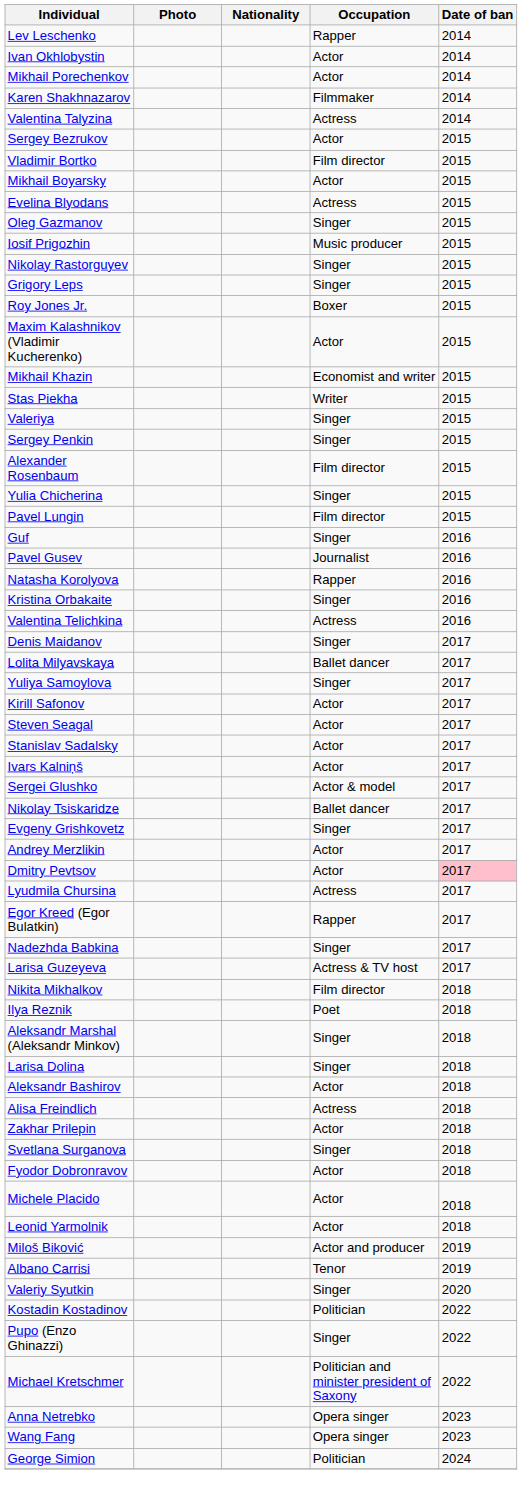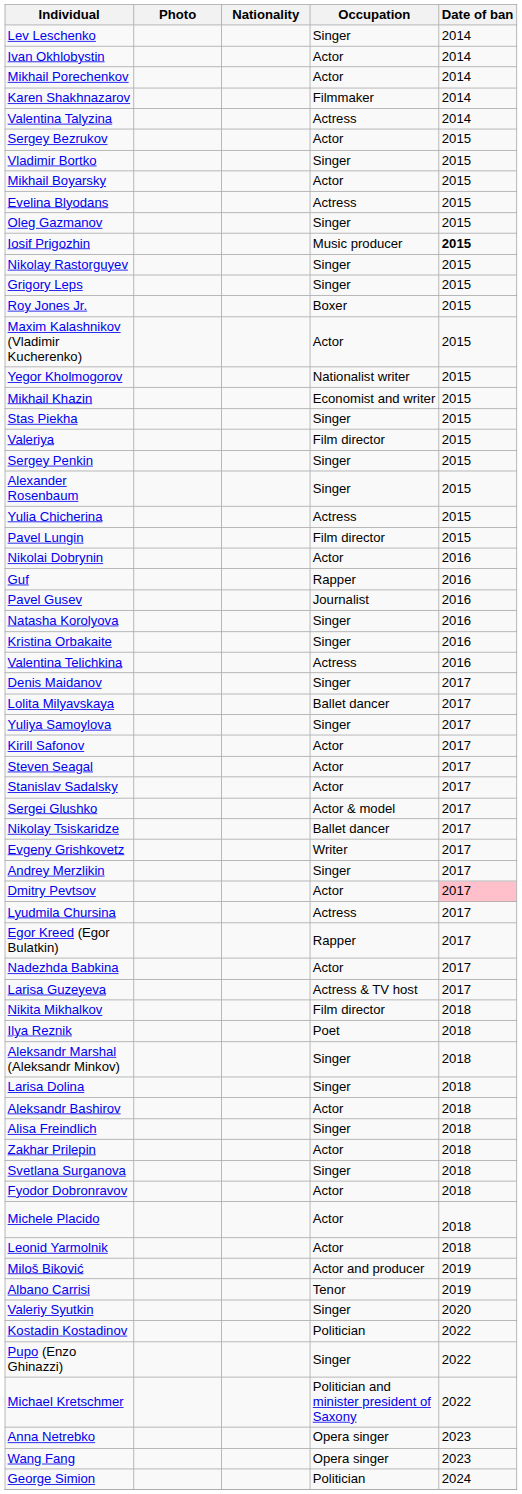 <table class="wikitable sortable" style="margin: 1em auto 1em auto">
 <tr>
 <th width="150">Individual</th>
 <th width="100">Photo</th>
 <th width="100">Nationality</th>
 <th width="150">Occupation</th>
 <th>Date of ban</th>
 </tr>
 <tr>
 <td><a href='#'>Lev Leschenko</a></td>
 <td></td>
 <td></td>
-<td>Rapper</td>
+<td>Singer</td>
 <td>2014</td>
 </tr>
 <tr>
 <td><a href='#'>Ivan Okhlobystin</a></td>
 <td></td>
 <td></td>
 <td>Actor</td>
 <td>2014</td>
 </tr>
 <tr>
 <td><a href='#'>Mikhail Porechenkov</a></td>
 <td></td>
 <td></td>
 <td>Actor</td>
 <td>2014</td>
 </tr>
 <tr>
 <td><a href='#'>Karen Shakhnazarov</a></td>
 <td></td>
 <td></td>
 <td>Filmmaker</td>
 <td>2014</td>
 </tr>
 <tr>
 <td><a href='#'>Valentina Talyzina</a></td>
 <td></td>
 <td></td>
 <td>Actress</td>
 <td>2014</td>
 </tr>
 <tr>
 <td><a href='#'>Sergey Bezrukov</a></td>
 <td></td>
 <td></td>
 <td>Actor</td>
 <td>2015</td>
 </tr>
 <tr>
 <td><a href='#'>Vladimir Bortko</a></td>
 <td></td>
 <td></td>
-<td>Film director</td>
+<td>Singer</td>
 <td>2015</td>
 </tr>
 <tr>
 <td><a href='#'>Mikhail Boyarsky</a></td>
 <td></td>
 <td></td>
 <td>Actor</td>
 <td>2015</td>
 </tr>
 <tr>
 <td><a href='#'>Evelina Blyodans</a></td>
 <td></td>
 <td></td>
 <td>Actress</td>
 <td>2015</td>
 </tr>
 <tr>
 <td><a href='#'>Oleg Gazmanov</a></td>
 <td></td>
 <td></td>
 <td>Singer</td>
 <td>2015</td>
 </tr>
 <tr>
 <td><a href='#'>Iosif Prigozhin</a></td>
 <td></td>
 <td></td>
 <td>Music producer</td>
-<td>2015</td>
+<td><strong>2015</strong></td>
 </tr>
 <tr>
 <td><a href='#'>Nikolay Rastorguyev</a></td>
 <td></td>
 <td></td>
 <td>Singer</td>
 <td>2015</td>
 </tr>
 <tr>
 <td><a href='#'>Grigory Leps</a></td>
 <td></td>
 <td></td>
 <td>Singer</td>
 <td>2015</td>
 </tr>
 <tr>
 <td><a href='#'>Roy Jones Jr.</a></td>
 <td></td>
 <td><br></td>
 <td>Boxer</td>
 <td>2015</td>
 </tr>
 <tr>
 <td><a href='#'>Maxim Kalashnikov</a> (Vladimir Kucherenko)</td>
 <td></td>
 <td></td>
 <td>Actor</td>
 <td>2015</td>
 </tr>
 <tr>
+<td><a href='#'>Yegor Kholmogorov</a></td>
+<td></td>
+<td></td>
+<td>Nationalist writer</td>
+<td>2015</td>
+</tr>
+<tr>
 <td><a href='#'>Mikhail Khazin</a></td>
 <td></td>
 <td></td>
 <td>Economist and writer</td>
 <td>2015</td>
 </tr>
 <tr>
 <td><a href='#'>Stas Piekha</a></td>
 <td></td>
 <td></td>
-<td>Writer</td>
+<td>Singer</td>
 <td>2015</td>
 </tr>
 <tr>
 <td><a href='#'>Valeriya</a></td>
 <td></td>
 <td></td>
-<td>Singer</td>
+<td>Film director</td>
 <td>2015</td>
 </tr>
 <tr>
 <td><a href='#'>Sergey Penkin</a></td>
 <td></td>
 <td></td>
 <td>Singer</td>
 <td>2015</td>
 </tr>
 <tr>
 <td><a href='#'>Alexander Rosenbaum</a></td>
 <td></td>
 <td></td>
-<td>Film director</td>
+<td>Singer</td>
 <td>2015</td>
 </tr>
 <tr>
 <td><a href='#'>Yulia Chicherina</a></td>
 <td></td>
 <td></td>
-<td>Singer</td>
+<td>Actress</td>
 <td>2015</td>
 </tr>
 <tr>
 <td><a href='#'>Pavel Lungin</a></td>
 <td></td>
 <td></td>
 <td>Film director</td>
 <td>2015</td>
 </tr>
 <tr>
+<td><a href='#'>Nikolai Dobrynin</a></td>
+<td></td>
+<td></td>
+<td>Actor</td>
+<td>2016</td>
+</tr>
+<tr>
 <td><a href='#'>Guf</a></td>
 <td></td>
 <td></td>
-<td>Singer</td>
+<td>Rapper</td>
 <td>2016</td>
 </tr>
 <tr>
 <td><a href='#'>Pavel Gusev</a></td>
 <td></td>
 <td></td>
 <td>Journalist</td>
 <td>2016</td>
 </tr>
 <tr>
 <td><a href='#'>Natasha Korolyova</a></td>
 <td></td>
 <td></td>
-<td>Rapper</td>
+<td>Singer</td>
 <td>2016</td>
 </tr>
 <tr>
 <td><a href='#'>Kristina Orbakaite</a></td>
 <td></td>
 <td></td>
 <td>Singer</td>
 <td>2016</td>
 </tr>
 <tr>
 <td><a href='#'>Valentina Telichkina</a></td>
 <td></td>
 <td></td>
 <td>Actress</td>
 <td>2016</td>
 </tr>
 <tr>
 <td><a href='#'>Denis Maidanov</a></td>
 <td></td>
 <td></td>
 <td>Singer</td>
 <td>2017</td>
 </tr>
 <tr>
 <td><a href='#'>Lolita Milyavskaya</a></td>
 <td></td>
 <td></td>
 <td>Ballet dancer</td>
 <td>2017</td>
 </tr>
 <tr>
 <td><a href='#'>Yuliya Samoylova</a></td>
 <td></td>
 <td></td>
 <td>Singer</td>
 <td>2017</td>
 </tr>
 <tr>
 <td><a href='#'>Kirill Safonov</a></td>
 <td></td>
 <td></td>
 <td>Actor</td>
 <td>2017</td>
 </tr>
 <tr>
 <td><a href='#'>Steven Seagal</a></td>
 <td></td>
 <td><br></td>
 <td>Actor</td>
 <td>2017</td>
 </tr>
 <tr>
 <td><a href='#'>Stanislav Sadalsky</a></td>
 <td></td>
 <td></td>
 <td>Actor</td>
 <td>2017</td>
 </tr>
 <tr>
-<td><a href='#'>Ivars Kalniņš</a></td>
-<td></td>
-<td></td>
-<td>Actor</td>
-<td>2017</td>
-</tr>
-<tr>
 <td><a href='#'>Sergei Glushko</a></td>
 <td></td>
 <td></td>
 <td>Actor & model</td>
 <td>2017</td>
 </tr>
 <tr>
 <td><a href='#'>Nikolay Tsiskaridze</a></td>
 <td></td>
 <td></td>
 <td>Ballet dancer</td>
 <td>2017</td>
 </tr>
 <tr>
 <td><a href='#'>Evgeny Grishkovetz</a></td>
 <td></td>
 <td></td>
-<td>Singer</td>
+<td>Writer</td>
 <td>2017</td>
 </tr>
 <tr>
 <td><a href='#'>Andrey Merzlikin</a></td>
 <td></td>
 <td></td>
-<td>Actor</td>
+<td>Singer</td>
 <td>2017</td>
 </tr>
 <tr>
 <td><a href='#'>Dmitry Pevtsov</a></td>
 <td></td>
 <td></td>
 <td>Actor</td>
 <td style="background: pink;">2017</td>
 </tr>
 <tr>
 <td><a href='#'>Lyudmila Chursina</a></td>
 <td></td>
 <td></td>
 <td>Actress</td>
 <td>2017</td>
 </tr>
 <tr>
 <td><a href='#'>Egor Kreed</a> (Egor Bulatkin)</td>
 <td></td>
 <td></td>
 <td>Rapper</td>
 <td>2017</td>
 </tr>
 <tr>
 <td><a href='#'>Nadezhda Babkina</a></td>
 <td></td>
 <td></td>
-<td>Singer</td>
+<td>Actor</td>
 <td>2017</td>
 </tr>
 <tr>
 <td><a href='#'>Larisa Guzeyeva</a></td>
 <td></td>
 <td></td>
 <td>Actress & TV host</td>
 <td>2017</td>
 </tr>
 <tr>
 <td><a href='#'>Nikita Mikhalkov</a></td>
 <td></td>
 <td></td>
 <td>Film director</td>
 <td>2018</td>
 </tr>
 <tr>
 <td><a href='#'>Ilya Reznik</a></td>
 <td></td>
 <td></td>
 <td>Poet</td>
 <td>2018</td>
 </tr>
 <tr>
 <td><a href='#'>Aleksandr Marshal</a> (Aleksandr Minkov)</td>
 <td></td>
 <td></td>
 <td>Singer</td>
 <td>2018</td>
 </tr>
 <tr>
 <td><a href='#'>Larisa Dolina</a></td>
 <td></td>
 <td></td>
 <td>Singer</td>
 <td>2018</td>
 </tr>
 <tr>
 <td><a href='#'>Aleksandr Bashirov</a></td>
 <td></td>
 <td></td>
 <td>Actor</td>
 <td>2018</td>
 </tr>
 <tr>
 <td><a href='#'>Alisa Freindlich</a></td>
 <td></td>
 <td></td>
-<td>Actress</td>
+<td>Singer</td>
 <td>2018</td>
 </tr>
 <tr>
 <td><a href='#'>Zakhar Prilepin</a></td>
 <td></td>
 <td></td>
 <td>Actor</td>
 <td>2018</td>
 </tr>
 <tr>
 <td><a href='#'>Svetlana Surganova</a></td>
 <td></td>
 <td></td>
 <td>Singer</td>
 <td>2018</td>
 </tr>
 <tr>
 <td><a href='#'>Fyodor Dobronravov</a></td>
 <td></td>
 <td></td>
 <td>Actor</td>
 <td>2018</td>
 </tr>
 <tr>
 <td><a href='#'>Michele Placido</a></td>
 <td></td>
 <td></td>
 <td>Actor</td>
 <td><br>2018</td>
 </tr>
 <tr>
 <td><a href='#'>Leonid Yarmolnik</a></td>
 <td></td>
 <td></td>
 <td>Actor</td>
 <td>2018</td>
 </tr>
 <tr>
 <td><a href='#'>Miloš Biković</a></td>
 <td></td>
 <td><br></td>
 <td>Actor and producer</td>
 <td>2019</td>
 </tr>
 <tr>
 <td><a href='#'>Albano Carrisi</a></td>
 <td></td>
 <td></td>
 <td>Tenor</td>
 <td>2019</td>
 </tr>
 <tr>
 <td><a href='#'>Valeriy Syutkin</a></td>
 <td></td>
 <td></td>
 <td>Singer</td>
 <td>2020</td>
 </tr>
 <tr>
 <td><a href='#'>Kostadin Kostadinov</a></td>
 <td></td>
 <td></td>
 <td>Politician</td>
 <td>2022</td>
 </tr>
 <tr>
 <td><a href='#'>Pupo</a> (Enzo Ghinazzi)</td>
 <td></td>
 <td></td>
 <td>Singer</td>
 <td>2022</td>
 </tr>
 <tr>
 <td><a href='#'>Michael Kretschmer</a></td>
 <td></td>
 <td></td>
 <td>Politician and <a href='#'>minister president of Saxony</a></td>
 <td>2022</td>
 </tr>
 <tr>
 <td><a href='#'>Anna Netrebko</a></td>
 <td></td>
 <td><br></td>
 <td>Opera singer</td>
 <td>2023</td>
 </tr>
 <tr>
 <td><a href='#'>Wang Fang</a></td>
 <td></td>
 <td></td>
 <td>Opera singer</td>
 <td>2023</td>
 </tr>
 <tr>
 <td><a href='#'>George Simion</a></td>
 <td></td>
 <td></td>
 <td>Politician</td>
 <td>2024</td>
 </tr>
 <tr>
 </tr>
 </table>
